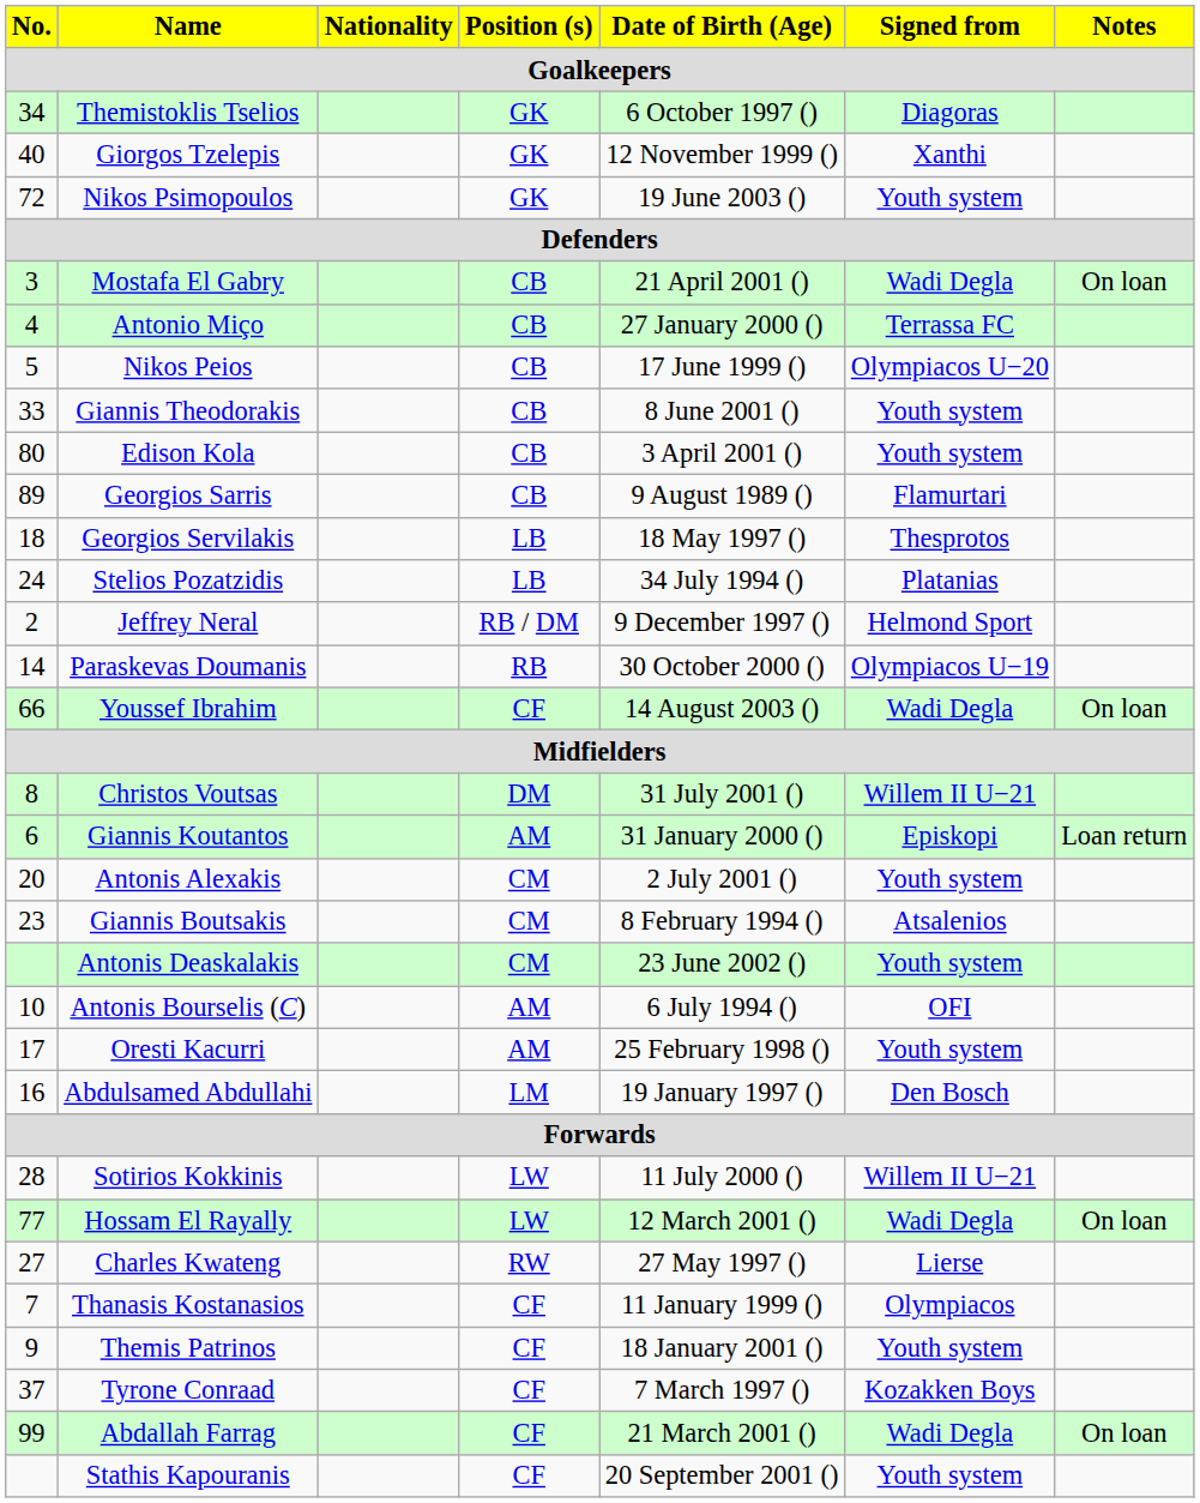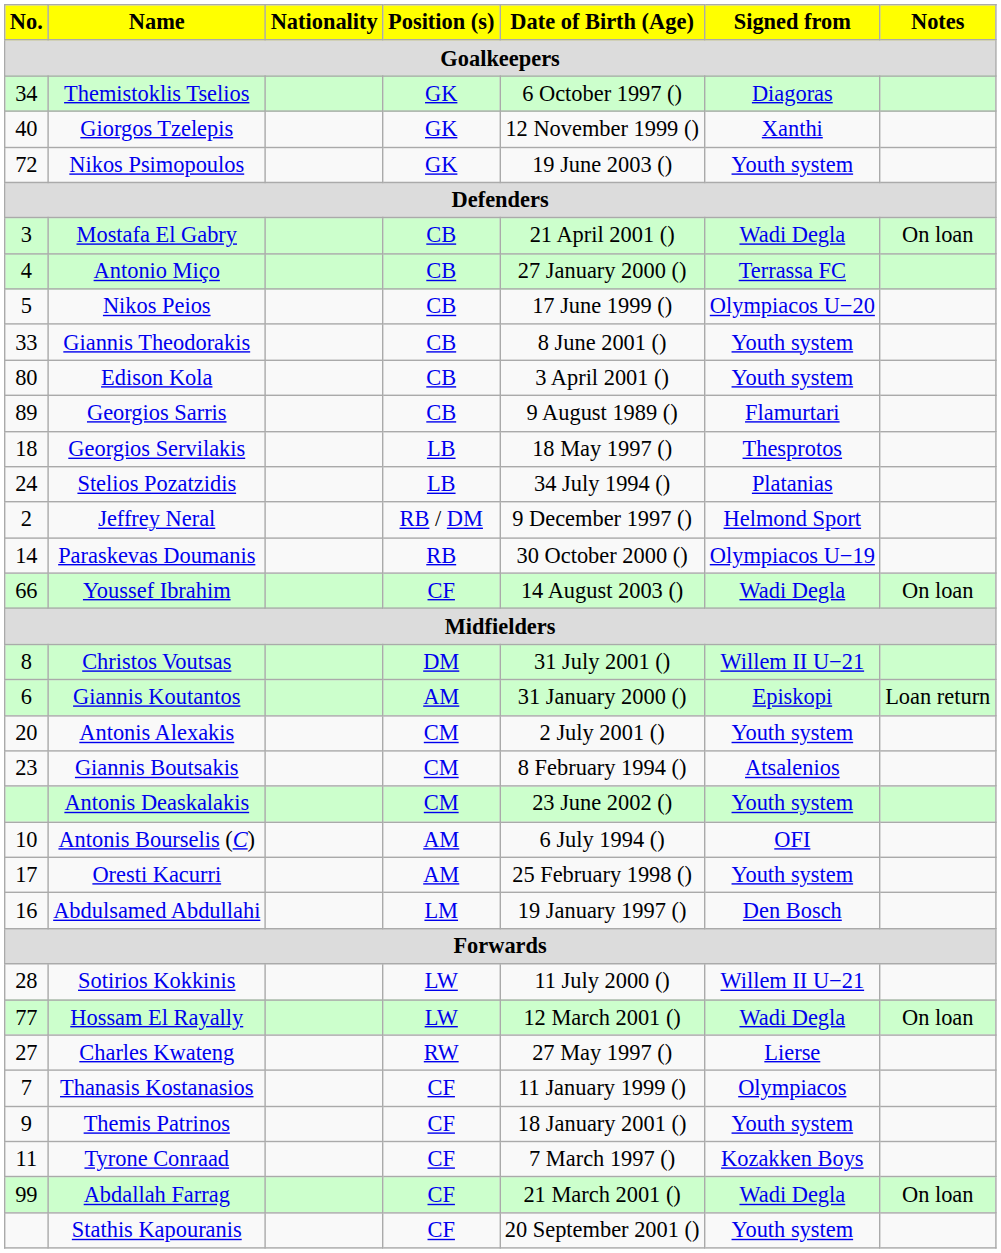 <table class="wikitable" style="text-align:center;">
 <tr>
 <th style="background:yellow; color:black;">No.</th>
 <th style="background:yellow; color:black;">Name</th>
 <th style="background:yellow; color:black;">Nationality</th>
 <th style="background:yellow; color:black;">Position (s)</th>
 <th style="background:yellow; color:black;">Date of Birth (Age)</th>
 <th style="background:yellow; color:black;">Signed from</th>
 <th style="background:yellow; color:black;">Notes</th>
 </tr>
 <tr>
 <th colspan="7" style="background:#dcdcdc;">Goalkeepers</th>
 </tr>
 <tr>
 <th style="background:#CCFFCC; font-weight: normal;">34</th>
 <th style="background:#CCFFCC; font-weight: normal;"><a href='#'>Themistoklis Tselios</a></th>
 <th style="background:#CCFFCC; font-weight: normal;"></th>
 <th style="background:#CCFFCC; font-weight: normal;"><a href='#'>GK</a></th>
 <th style="background:#CCFFCC; font-weight: normal;">6 October 1997 ()</th>
 <th style="background:#CCFFCC; font-weight: normal;"> <a href='#'>Diagoras</a></th>
 <th style="background:#CCFFCC; font-weight: normal;"></th>
 </tr>
 <tr>
 <td>40</td>
 <td><a href='#'>Giorgos Tzelepis</a></td>
 <td></td>
 <td><a href='#'>GK</a></td>
 <td>12 November 1999 ()</td>
 <td> <a href='#'>Xanthi</a></td>
 <td></td>
 </tr>
 <tr>
 <td>72</td>
 <td><a href='#'>Nikos Psimopoulos</a></td>
 <td></td>
 <td><a href='#'>GK</a></td>
 <td>19 June 2003 ()</td>
 <td><a href='#'>Youth system</a></td>
 <td></td>
 </tr>
 <tr>
 <th colspan="7" style="background:#dcdcdc;">Defenders</th>
 </tr>
 <tr>
 <th style="background:#CCFFCC; font-weight: normal;">3</th>
 <th style="background:#CCFFCC; font-weight: normal;"><a href='#'>Mostafa El Gabry</a></th>
 <th style="background:#CCFFCC; font-weight: normal;"></th>
 <th style="background:#CCFFCC; font-weight: normal;"><a href='#'>CB</a></th>
 <th style="background:#CCFFCC; font-weight: normal;">21 April 2001 ()</th>
 <th style="background:#CCFFCC; font-weight: normal;"> <a href='#'>Wadi Degla</a></th>
 <th style="background:#CCFFCC; font-weight: normal;">On loan</th>
 </tr>
 <tr>
 <th style="background:#CCFFCC; font-weight: normal;">4</th>
 <th style="background:#CCFFCC; font-weight: normal;"><a href='#'>Antonio Miço</a></th>
 <th style="background:#CCFFCC; font-weight: normal;"> </th>
 <th style="background:#CCFFCC; font-weight: normal;"><a href='#'>CB</a></th>
 <th style="background:#CCFFCC; font-weight: normal;">27 January 2000 ()</th>
 <th style="background:#CCFFCC; font-weight: normal;"> <a href='#'>Terrassa FC</a></th>
 <th style="background:#CCFFCC; font-weight: normal;"></th>
 </tr>
 <tr>
 <td>5</td>
 <td><a href='#'>Nikos Peios</a></td>
 <td></td>
 <td><a href='#'>CB</a></td>
 <td>17 June 1999 ()</td>
 <td> <a href='#'>Olympiacos U−20</a></td>
 <td></td>
 </tr>
 <tr>
 <td>33</td>
 <td><a href='#'>Giannis Theodorakis</a></td>
 <td></td>
 <td><a href='#'>CB</a></td>
 <td>8 June 2001 ()</td>
 <td><a href='#'>Youth system</a></td>
 <td></td>
 </tr>
 <tr>
 <td>80</td>
 <td><a href='#'>Edison Kola</a></td>
 <td> </td>
 <td><a href='#'>CB</a></td>
 <td>3 April 2001 ()</td>
 <td><a href='#'>Youth system</a></td>
 <td></td>
 </tr>
 <tr>
 <td>89</td>
 <td><a href='#'>Georgios Sarris</a></td>
 <td></td>
 <td><a href='#'>CB</a></td>
 <td>9 August 1989 ()</td>
 <td> <a href='#'>Flamurtari</a></td>
 <td></td>
 </tr>
 <tr>
 <td>18</td>
 <td><a href='#'>Georgios Servilakis</a></td>
 <td></td>
 <td><a href='#'>LB</a></td>
 <td>18 May 1997 ()</td>
 <td> <a href='#'>Thesprotos</a></td>
 <td></td>
 </tr>
 <tr>
 <td>24</td>
 <td><a href='#'>Stelios Pozatzidis</a></td>
 <td></td>
 <td><a href='#'>LB</a></td>
 <td>34 July 1994 ()</td>
 <td> <a href='#'>Platanias</a></td>
 <td></td>
 </tr>
 <tr>
 <td>2</td>
 <td><a href='#'>Jeffrey Neral</a></td>
 <td></td>
 <td><a href='#'>RB</a> / <a href='#'>DM</a></td>
 <td>9 December 1997 ()</td>
 <td> <a href='#'>Helmond Sport</a></td>
 <td></td>
 </tr>
 <tr>
 <td>14</td>
 <td><a href='#'>Paraskevas Doumanis</a></td>
 <td></td>
 <td><a href='#'>RB</a></td>
 <td>30 October 2000 ()</td>
 <td> <a href='#'>Olympiacos U−19</a></td>
 <td></td>
 </tr>
 <tr>
 <th style="background:#CCFFCC; font-weight: normal;">66</th>
 <th style="background:#CCFFCC; font-weight: normal;"><a href='#'>Youssef Ibrahim</a></th>
 <th style="background:#CCFFCC; font-weight: normal;"></th>
 <th style="background:#CCFFCC; font-weight: normal;"><a href='#'>CF</a></th>
 <th style="background:#CCFFCC; font-weight: normal;">14 August 2003 ()</th>
 <th style="background:#CCFFCC; font-weight: normal;"> <a href='#'>Wadi Degla</a></th>
 <th style="background:#CCFFCC; font-weight: normal;">On loan</th>
 </tr>
 <tr>
 <th colspan="7" style="background:#dcdcdc;">Midfielders</th>
 </tr>
 <tr>
 <th style="background:#CCFFCC; font-weight: normal;">8</th>
 <th style="background:#CCFFCC; font-weight: normal;"><a href='#'>Christos Voutsas</a></th>
 <th style="background:#CCFFCC; font-weight: normal;"></th>
 <th style="background:#CCFFCC; font-weight: normal;"><a href='#'>DM</a></th>
 <th style="background:#CCFFCC; font-weight: normal;">31 July 2001 ()</th>
 <th style="background:#CCFFCC; font-weight: normal;"> <a href='#'>Willem II U−21</a></th>
 <th style="background:#CCFFCC; font-weight: normal;"></th>
 </tr>
 <tr>
 <th style="background:#CCFFCC; font-weight: normal;">6</th>
 <th style="background:#CCFFCC; font-weight: normal;"><a href='#'>Giannis Koutantos</a></th>
 <th style="background:#CCFFCC; font-weight: normal;"></th>
 <th style="background:#CCFFCC; font-weight: normal;"><a href='#'>AM</a></th>
 <th style="background:#CCFFCC; font-weight: normal;">31 January 2000 ()</th>
 <th style="background:#CCFFCC; font-weight: normal;"> <a href='#'>Episkopi</a></th>
 <th style="background:#CCFFCC; font-weight: normal;">Loan return</th>
 </tr>
 <tr>
 <td>20</td>
 <td><a href='#'>Antonis Alexakis</a></td>
 <td></td>
 <td><a href='#'>CM</a></td>
 <td>2 July 2001 ()</td>
 <td><a href='#'>Youth system</a></td>
 <td></td>
 </tr>
 <tr>
 <td>23</td>
 <td><a href='#'>Giannis Boutsakis</a></td>
 <td></td>
 <td><a href='#'>CM</a></td>
 <td>8 February 1994 ()</td>
 <td> <a href='#'>Atsalenios</a></td>
 <td></td>
 </tr>
 <tr>
 <th style="background:#CCFFCC; font-weight: normal;"></th>
 <th style="background:#CCFFCC; font-weight: normal;"><a href='#'>Antonis Deaskalakis</a></th>
 <th style="background:#CCFFCC; font-weight: normal;"></th>
 <th style="background:#CCFFCC; font-weight: normal;"><a href='#'>CM</a></th>
 <th style="background:#CCFFCC; font-weight: normal;">23 June 2002 ()</th>
 <th style="background:#CCFFCC; font-weight: normal;"><a href='#'>Youth system</a></th>
 <th style="background:#CCFFCC; font-weight: normal;"></th>
 </tr>
 <tr>
 <td>10</td>
 <td><a href='#'>Antonis Bourselis</a> (<em><a href='#'>C</a></em>)</td>
 <td></td>
 <td><a href='#'>AM</a></td>
 <td>6 July 1994 ()</td>
 <td> <a href='#'>OFI</a></td>
 <td></td>
 </tr>
 <tr>
 <td>17</td>
 <td><a href='#'>Oresti Kacurri</a></td>
 <td></td>
 <td><a href='#'>AM</a></td>
 <td>25 February 1998 ()</td>
 <td><a href='#'>Youth system</a></td>
 <td></td>
 </tr>
 <tr>
 <td>16</td>
 <td><a href='#'>Abdulsamed Abdullahi</a></td>
 <td> </td>
 <td><a href='#'>LM</a></td>
 <td>19 January 1997 ()</td>
 <td> <a href='#'>Den Bosch</a></td>
 <td></td>
 </tr>
 <tr>
 <th colspan="7" style="background:#dcdcdc;">Forwards</th>
 </tr>
 <tr>
 <td>28</td>
 <td><a href='#'>Sotirios Kokkinis</a></td>
 <td> </td>
 <td><a href='#'>LW</a></td>
 <td>11 July 2000 ()</td>
 <td> <a href='#'>Willem II U−21</a></td>
 <td></td>
 </tr>
 <tr>
 <th style="background:#CCFFCC; font-weight: normal;">77</th>
 <th style="background:#CCFFCC; font-weight: normal;"><a href='#'>Hossam El Rayally</a></th>
 <th style="background:#CCFFCC; font-weight: normal;"></th>
 <th style="background:#CCFFCC; font-weight: normal;"><a href='#'>LW</a></th>
 <th style="background:#CCFFCC; font-weight: normal;">12 March 2001 ()</th>
 <th style="background:#CCFFCC; font-weight: normal;"> <a href='#'>Wadi Degla</a></th>
 <th style="background:#CCFFCC; font-weight: normal;">On loan</th>
 </tr>
 <tr>
 <td>27</td>
 <td><a href='#'>Charles Kwateng</a></td>
 <td> </td>
 <td><a href='#'>RW</a></td>
 <td>27 May 1997 ()</td>
 <td> <a href='#'>Lierse</a></td>
 <td></td>
 </tr>
 <tr>
 <td>7</td>
 <td><a href='#'>Thanasis Kostanasios</a></td>
 <td></td>
 <td><a href='#'>CF</a></td>
 <td>11 January 1999 ()</td>
 <td> <a href='#'>Olympiacos</a></td>
 <td></td>
 </tr>
 <tr>
 <td>9</td>
 <td><a href='#'>Themis Patrinos</a></td>
 <td></td>
 <td><a href='#'>CF</a></td>
 <td>18 January 2001 ()</td>
 <td><a href='#'>Youth system</a></td>
 <td></td>
 </tr>
 <tr>
-<td>37</td>
+<td>11</td>
 <td><a href='#'>Tyrone Conraad</a></td>
 <td></td>
 <td><a href='#'>CF</a></td>
 <td>7 March 1997 ()</td>
 <td> <a href='#'>Kozakken Boys</a></td>
 <td></td>
 </tr>
 <tr>
 <th style="background:#CCFFCC; font-weight: normal;">99</th>
 <th style="background:#CCFFCC; font-weight: normal;"><a href='#'>Abdallah Farrag</a></th>
 <th style="background:#CCFFCC; font-weight: normal;"></th>
 <th style="background:#CCFFCC; font-weight: normal;"><a href='#'>CF</a></th>
 <th style="background:#CCFFCC; font-weight: normal;">21 March 2001 ()</th>
 <th style="background:#CCFFCC; font-weight: normal;"> <a href='#'>Wadi Degla</a></th>
 <th style="background:#CCFFCC; font-weight: normal;">On loan</th>
 </tr>
 <tr>
 <td></td>
 <td><a href='#'>Stathis Kapouranis</a></td>
 <td></td>
 <td><a href='#'>CF</a></td>
 <td>20 September 2001 ()</td>
 <td><a href='#'>Youth system</a></td>
 <td></td>
 </tr>
 </table>
